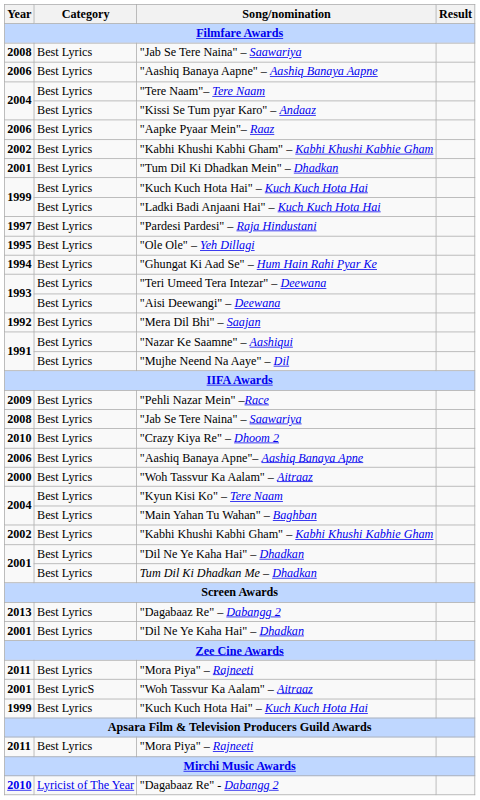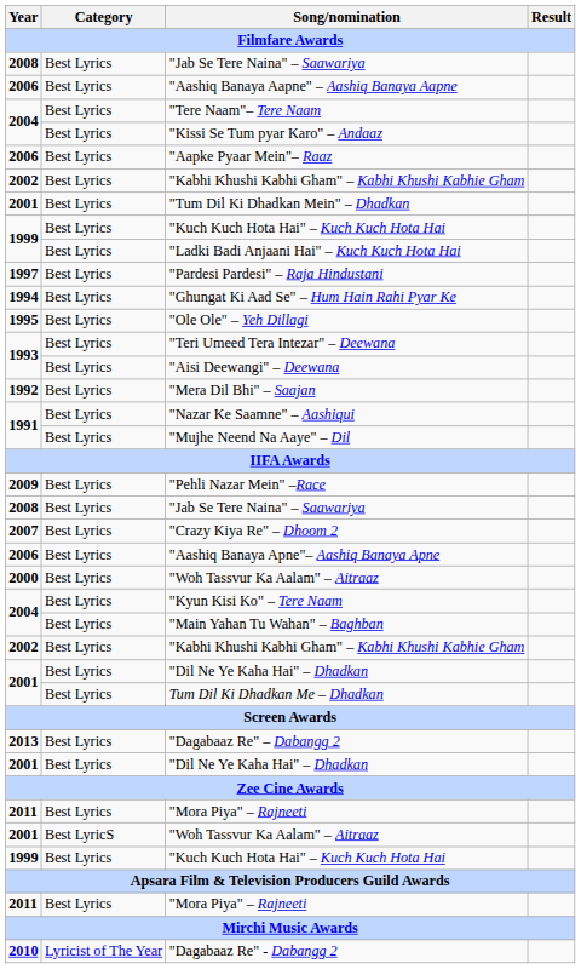 <table class="wikitable">
 <tr style="background:#ebf5ff;">
 <th>Year</th>
 <th>Category</th>
 <th>Song/nomination</th>
 <th>Result</th>
 </tr>
 <tr style="background:#bfd7ff;">
 <td colspan="4" style="text-align:center;"><strong><a href='#'>Filmfare Awards</a></strong></td>
 </tr>
 <tr>
 <td><strong>2008</strong></td>
 <td>Best Lyrics</td>
 <td>"Jab Se Tere Naina" – <em><a href='#'>Saawariya</a></em></td>
 <td></td>
 </tr>
 <tr>
 <td><strong>2006</strong></td>
 <td>Best Lyrics</td>
 <td>"Aashiq Banaya Aapne" – <em><a href='#'>Aashiq Banaya Aapne</a></em></td>
 <td></td>
 </tr>
 <tr>
 <td rowspan="2"><strong>2004</strong></td>
 <td>Best Lyrics</td>
 <td>"Tere Naam"– <em><a href='#'>Tere Naam</a></em></td>
 <td></td>
 </tr>
 <tr>
 <td>Best Lyrics</td>
 <td>"Kissi Se Tum pyar Karo" – <em><a href='#'>Andaaz</a></em></td>
 <td></td>
 </tr>
 <tr>
 <td><strong>2006</strong></td>
 <td>Best Lyrics</td>
 <td>"Aapke Pyaar Mein"– <em><a href='#'>Raaz</a></em></td>
 <td></td>
 </tr>
 <tr>
 <td><strong>2002</strong></td>
 <td>Best Lyrics</td>
 <td>"Kabhi Khushi Kabhi Gham" – <em><a href='#'>Kabhi Khushi Kabhie Gham</a></em></td>
 <td></td>
 </tr>
 <tr>
 <td><strong>2001</strong></td>
 <td>Best Lyrics</td>
 <td>"Tum Dil Ki Dhadkan Mein" – <em><a href='#'>Dhadkan</a></em></td>
 <td></td>
 </tr>
 <tr>
 <td rowspan="2"><strong>1999</strong></td>
 <td>Best Lyrics</td>
 <td>"Kuch Kuch Hota Hai" – <em><a href='#'>Kuch Kuch Hota Hai</a></em></td>
 <td></td>
 </tr>
 <tr>
 <td>Best Lyrics</td>
 <td>"Ladki Badi Anjaani Hai" – <em><a href='#'>Kuch Kuch Hota Hai</a></em></td>
 <td></td>
 </tr>
 <tr>
 <td><strong>1997</strong></td>
 <td>Best Lyrics</td>
 <td>"Pardesi Pardesi" – <em><a href='#'>Raja Hindustani</a></em></td>
 <td></td>
 </tr>
 <tr>
+<td><strong>1994</strong></td>
+<td>Best Lyrics</td>
+<td>"Ghungat Ki Aad Se" – <em><a href='#'>Hum Hain Rahi Pyar Ke</a></em></td>
+<td></td>
+</tr>
+<tr>
 <td><strong>1995</strong></td>
 <td>Best Lyrics</td>
 <td>"Ole Ole" – <em><a href='#'>Yeh Dillagi</a></em></td>
-<td></td>
-</tr>
-<tr>
-<td><strong>1994</strong></td>
-<td>Best Lyrics</td>
-<td>"Ghungat Ki Aad Se" – <em><a href='#'>Hum Hain Rahi Pyar Ke</a></em></td>
 <td></td>
 </tr>
 <tr>
 <td rowspan="2"><strong>1993</strong></td>
 <td>Best Lyrics</td>
 <td>"Teri Umeed Tera Intezar" – <em><a href='#'>Deewana</a></em></td>
 <td></td>
 </tr>
 <tr>
 <td>Best Lyrics</td>
 <td>"Aisi Deewangi" – <em><a href='#'>Deewana</a></em></td>
 <td></td>
 </tr>
 <tr>
 <td><strong>1992</strong></td>
 <td>Best Lyrics</td>
 <td>"Mera Dil Bhi" – <em><a href='#'>Saajan</a></em></td>
 <td></td>
 </tr>
 <tr>
 <td rowspan="2"><strong>1991</strong></td>
 <td>Best Lyrics</td>
 <td>"Nazar Ke Saamne" – <em><a href='#'>Aashiqui</a></em></td>
 <td></td>
 </tr>
 <tr>
 <td>Best Lyrics</td>
 <td>"Mujhe Neend Na Aaye" – <em><a href='#'>Dil</a></em></td>
 <td></td>
 </tr>
 <tr style="background:#bfd7ff;">
 <td colspan="4" style="text-align:center;"><strong><a href='#'>IIFA Awards</a></strong></td>
 </tr>
 <tr>
 <td><strong>2009</strong></td>
 <td>Best Lyrics</td>
 <td>"Pehli Nazar Mein" –<em><a href='#'>Race</a></em></td>
 <td></td>
 </tr>
 <tr>
 <td><strong>2008</strong></td>
 <td>Best Lyrics</td>
 <td>"Jab Se Tere Naina" – <em><a href='#'>Saawariya</a></em></td>
 <td></td>
 </tr>
 <tr>
-<td><strong>2010</strong></td>
+<td><strong>2007</strong></td>
 <td>Best Lyrics</td>
 <td>"Crazy Kiya Re" – <em><a href='#'>Dhoom 2</a></em></td>
 <td></td>
 </tr>
 <tr>
 <td><strong>2006</strong></td>
 <td>Best Lyrics</td>
 <td>"Aashiq Banaya Apne"– <em><a href='#'>Aashiq Banaya Apne</a></em></td>
 <td></td>
 </tr>
 <tr>
 <td><strong>2000</strong></td>
 <td>Best Lyrics</td>
 <td>"Woh Tassvur Ka Aalam" – <em><a href='#'>Aitraaz</a></em></td>
 <td></td>
 </tr>
 <tr>
 <td rowspan="2"><strong>2004</strong></td>
 <td>Best Lyrics</td>
 <td>"Kyun Kisi Ko" – <em><a href='#'>Tere Naam</a></em></td>
 <td></td>
 </tr>
 <tr>
 <td>Best Lyrics</td>
 <td>"Main Yahan Tu Wahan" – <em><a href='#'>Baghban</a></em></td>
 <td></td>
 </tr>
 <tr>
 <td><strong>2002</strong></td>
 <td>Best Lyrics</td>
 <td>"Kabhi Khushi Kabhi Gham" – <em><a href='#'>Kabhi Khushi Kabhie Gham</a></em></td>
 <td></td>
 </tr>
 <tr>
 <td rowspan="2"><strong>2001</strong></td>
 <td>Best Lyrics</td>
 <td>"Dil Ne Ye Kaha Hai" – <em><a href='#'>Dhadkan</a></em></td>
 <td></td>
 </tr>
 <tr>
 <td>Best Lyrics</td>
 <td><em>Tum Dil Ki Dhadkan Me – <a href='#'>Dhadkan</a></em></td>
 <td></td>
 </tr>
 <tr style="background:#bfd7ff;">
 <td colspan="4" style="text-align:center;"><strong>Screen Awards</strong></td>
 </tr>
 <tr>
 <td><strong>2013</strong></td>
 <td>Best Lyrics</td>
 <td>"Dagabaaz Re" – <em><a href='#'>Dabangg 2</a></em></td>
 <td></td>
 </tr>
 <tr>
 <td><strong>2001</strong></td>
 <td>Best Lyrics</td>
 <td>"Dil Ne Ye Kaha Hai" – <em><a href='#'>Dhadkan</a></em></td>
 <td></td>
 </tr>
 <tr style="background:#bfd7ff;">
 <td colspan="4" style="text-align:center;"><strong><a href='#'>Zee Cine Awards</a></strong></td>
 </tr>
 <tr>
 <td><strong>2011</strong></td>
 <td>Best Lyrics</td>
 <td>"Mora Piya" – <em><a href='#'>Rajneeti</a></em></td>
 <td></td>
 </tr>
 <tr>
 <td><strong>2001</strong></td>
 <td>Best LyricS</td>
 <td>"Woh Tassvur Ka Aalam" – <em><a href='#'>Aitraaz</a></em></td>
 <td></td>
 </tr>
 <tr>
 <td><strong>1999</strong></td>
 <td>Best Lyrics</td>
 <td>"Kuch Kuch Hota Hai" – <em><a href='#'>Kuch Kuch Hota Hai</a></em></td>
 <td></td>
 </tr>
 <tr style="background:#bfd7ff;">
 <td colspan="4" style="text-align:center;"><strong>Apsara Film & Television Producers Guild Awards</strong></td>
 </tr>
 <tr>
 <td><strong>2011</strong></td>
 <td>Best Lyrics</td>
 <td>"Mora Piya" – <em><a href='#'>Rajneeti</a></em></td>
 <td></td>
 </tr>
 <tr style="background:#bfd7ff;">
 <td colspan="4" style="text-align:center;"><strong><a href='#'>Mirchi Music Awards</a></strong></td>
 </tr>
 <tr>
 <td><strong><a href='#'>2010</a></strong></td>
 <td><a href='#'>Lyricist of The Year</a></td>
 <td>"Dagabaaz Re" - <em><a href='#'>Dabangg 2</a></em></td>
 <td></td>
 </tr>
 </table>
